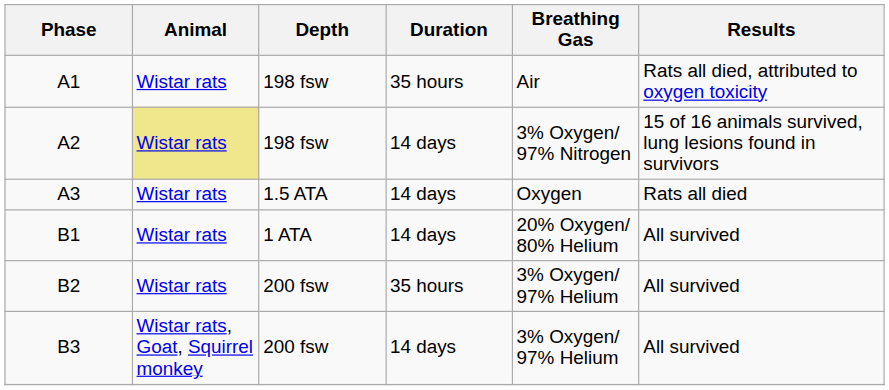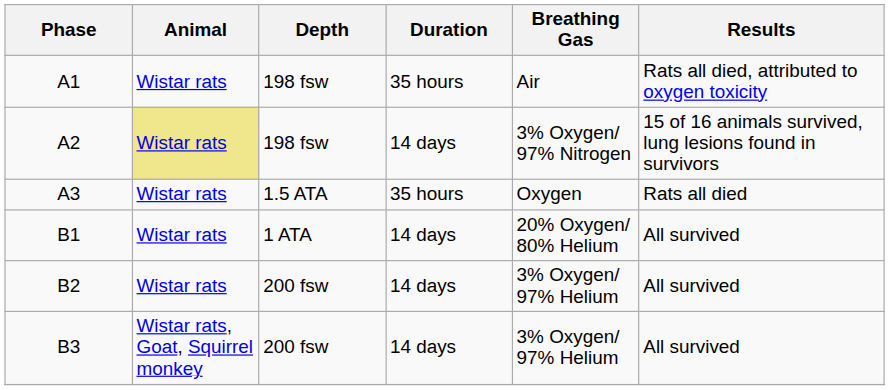 <table class="wikitable sortable" style="margin: 1em auto 1em auto">
 <tr>
 <th width="100">Phase</th>
 <th width="100">Animal</th>
 <th width="100">Depth</th>
 <th width="100">Duration</th>
 <th width="100">Breathing Gas</th>
 <th width="200">Results</th>
 </tr>
 <tr>
 <td align="center">A1</td>
 <td><a href='#'>Wistar rats</a></td>
 <td>198 fsw </td>
 <td>35 hours</td>
 <td>Air</td>
 <td>Rats all died, attributed to <a href='#'>oxygen toxicity</a></td>
 </tr>
 <tr>
 <td align="center">A2</td>
 <td style="background: khaki;"><a href='#'>Wistar rats</a></td>
 <td>198 fsw</td>
 <td>14 days</td>
 <td>3% Oxygen/ 97% Nitrogen</td>
 <td>15 of 16 animals survived, lung lesions found in survivors</td>
 </tr>
 <tr>
 <td align="center">A3</td>
 <td><a href='#'>Wistar rats</a></td>
 <td>1.5 ATA </td>
-<td>14 days</td>
+<td>35 hours</td>
 <td>Oxygen</td>
 <td>Rats all died</td>
 </tr>
 <tr>
 <td align="center">B1</td>
 <td><a href='#'>Wistar rats</a></td>
 <td>1 ATA</td>
 <td>14 days</td>
 <td>20% Oxygen/ 80% Helium</td>
 <td>All survived</td>
 </tr>
 <tr>
 <td align="center">B2</td>
 <td><a href='#'>Wistar rats</a></td>
 <td>200 fsw</td>
-<td>35 hours</td>
+<td>14 days</td>
 <td>3% Oxygen/ 97% Helium</td>
 <td>All survived</td>
 </tr>
 <tr>
 <td align="center">B3</td>
 <td><a href='#'>Wistar rats</a>, <a href='#'>Goat</a>, <a href='#'>Squirrel monkey</a></td>
 <td>200 fsw</td>
 <td>14 days</td>
 <td>3% Oxygen/ 97% Helium</td>
 <td>All survived</td>
 </tr>
 <tr>
 </tr>
 </table>
